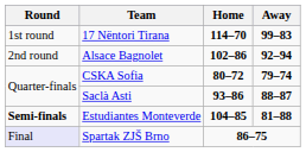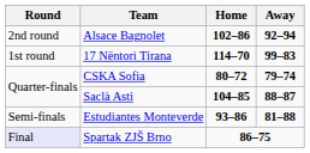 <table class="wikitable" style="text-align: left; font-size:95%">
 <tr bgcolor="#ccccff">
 <th>Round</th>
 <th>Team</th>
 <th>  Home  </th>
 <th>  Away  </th>
 </tr>
 <tr>
+<td>2nd round</td>
+<td> <a href='#'>Alsace Bagnolet</a></td>
+<td align="center"><strong>102–86</strong></td>
+<td align="center"><strong>92–94</strong></td>
+</tr>
+<tr>
 <td>1st round</td>
 <td> <a href='#'>17 Nëntori Tirana</a></td>
 <td align="center"><strong>114–70</strong></td>
 <td align="center"><strong>99–83</strong></td>
-</tr>
-<tr>
-<td>2nd round</td>
-<td> <a href='#'>Alsace Bagnolet</a></td>
-<td align="center"><strong>102–86</strong></td>
-<td align="center"><strong>92–94</strong></td>
 </tr>
 <tr>
 <td rowspan=2>Quarter-finals</td>
 <td> <a href='#'>CSKA Sofia</a></td>
 <td align="center"><strong>80–72</strong></td>
 <td align="center"><strong>79–74</strong></td>
 </tr>
 <tr>
 <td> <a href='#'>Saclà Asti</a></td>
-<td align="center"><strong>93–86</strong></td>
+<td align="center"><strong>104–85</strong></td>
 <td align="center"><strong>88–87</strong></td>
 </tr>
 <tr>
-<td><strong>Semi-finals</strong></td>
+<td>Semi-finals</td>
 <td> <a href='#'>Estudiantes Monteverde</a></td>
-<td align="center"><strong>104–85</strong></td>
+<td align="center"><strong>93–86</strong></td>
 <td align="center"><strong>81–88</strong></td>
 </tr>
 <tr>
 <td style="background: lavender;">Final</td>
 <td> <a href='#'>Spartak ZJŠ Brno</a></td>
 <td colspan=2 align="center"><strong>86–75</strong></td>
 </tr>
 </table>
